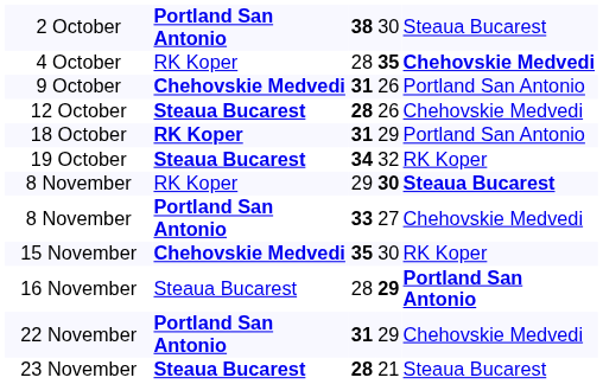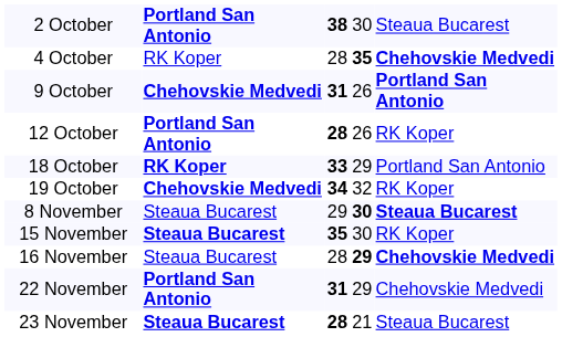 <table border="0" cellspacing="0" cellpadding="1">
 <tr align="center"  bgcolor="#F8F8FF">
 <td width="120">2 October</td>
 <td width="160" align="left"><strong><a href='#'>Portland San Antonio</a></strong></td>
 <td width="20"><strong>38</strong></td>
 <td width="20">30</td>
 <td width="160" align="left"><a href='#'>Steaua Bucarest</a></td>
 </tr>
 <tr align="center">
 <td width="120">4 October</td>
 <td width="160" align="left"><a href='#'>RK Koper</a></td>
 <td width="20">28</td>
 <td width="20"><strong>35</strong></td>
 <td width="160" align="left"><strong><a href='#'>Chehovskie Medvedi</a></strong></td>
 </tr>
 <tr align="center"  bgcolor="#F8F8FF">
 <td width="120">9 October</td>
 <td width="160" align="left"><strong><a href='#'>Chehovskie Medvedi</a></strong></td>
 <td width="20"><strong>31</strong></td>
 <td width="20">26</td>
-<td width="160" align="left"><a href='#'>Portland San Antonio</a></td>
+<td width="160" align="left"><strong><a href='#'>Portland San Antonio</a></strong></td>
 </tr>
 <tr align="center">
 <td width="120">12 October</td>
-<td width="160" align="left"><strong><a href='#'>Steaua Bucarest</a></strong></td>
+<td width="160" align="left"><strong><a href='#'>Portland San Antonio</a></strong></td>
 <td width="20"><strong>28</strong></td>
 <td width="20">26</td>
-<td width="160" align="left"><a href='#'>Chehovskie Medvedi</a></td>
+<td width="160" align="left"><a href='#'>RK Koper</a></td>
 </tr>
 <tr align="center" bgcolor="#F8F8FF">
 <td width="120">18 October</td>
 <td width="160" align="left"><strong><a href='#'>RK Koper</a></strong></td>
-<td width="20"><strong>31</strong></td>
+<td width="20"><strong>33</strong></td>
 <td width="20">29</td>
 <td width="160" align="left"><a href='#'>Portland San Antonio</a></td>
 </tr>
 <tr align="center">
 <td width="120">19 October</td>
-<td width="160" align="left"><strong><a href='#'>Steaua Bucarest</a></strong></td>
+<td width="160" align="left"><strong><a href='#'>Chehovskie Medvedi</a></strong></td>
 <td width="20"><strong>34</strong></td>
 <td width="20">32</td>
 <td width="160" align="left"><a href='#'>RK Koper</a></td>
 </tr>
 <tr align="center"  bgcolor="#F8F8FF">
 <td width="120">8 November</td>
-<td width="160" align="left"><a href='#'>RK Koper</a></td>
+<td width="160" align="left"><a href='#'>Steaua Bucarest</a></td>
 <td width="20">29</td>
 <td width="20"><strong>30</strong></td>
 <td width="160" align="left"><strong><a href='#'>Steaua Bucarest</a></strong></td>
 </tr>
-<tr align="center">
-<td width="120">8 November</td>
-<td width="160" align="left"><strong><a href='#'>Portland San Antonio</a></strong></td>
-<td width="20"><strong>33</strong></td>
-<td width="20">27</td>
-<td width="160" align="left"><a href='#'>Chehovskie Medvedi</a></td>
-</tr>
 <tr align="center"  bgcolor="#F8F8FF">
 <td width="120">15 November</td>
-<td width="160" align="left"><strong><a href='#'>Chehovskie Medvedi</a></strong></td>
+<td width="160" align="left"><strong><a href='#'>Steaua Bucarest</a></strong></td>
 <td width="20"><strong>35</strong></td>
 <td width="20">30</td>
 <td width="160" align="left"><a href='#'>RK Koper</a></td>
 </tr>
 <tr align="center">
 <td width="120">16 November</td>
 <td width="160" align="left"><a href='#'>Steaua Bucarest</a></td>
 <td width="20">28</td>
 <td width="20"><strong>29</strong></td>
-<td width="160" align="left"><strong><a href='#'>Portland San Antonio</a></strong></td>
+<td width="160" align="left"><strong><a href='#'>Chehovskie Medvedi</a></strong></td>
 </tr>
 <tr align="center" bgcolor="#F8F8FF">
 <td width="120">22 November</td>
 <td width="160" align="left"><strong><a href='#'>Portland San Antonio</a></strong></td>
 <td width="20"><strong>31</strong></td>
 <td width="20">29</td>
 <td width="160" align="left"><a href='#'>Chehovskie Medvedi</a></td>
 </tr>
 <tr align="center">
 <td width="120">23 November</td>
 <td width="160" align="left"><strong><a href='#'>Steaua Bucarest</a></strong></td>
 <td width="20"><strong>28</strong></td>
 <td width="20">21</td>
 <td width="160" align="left"><a href='#'>Steaua Bucarest</a></td>
 </tr>
 </table>
